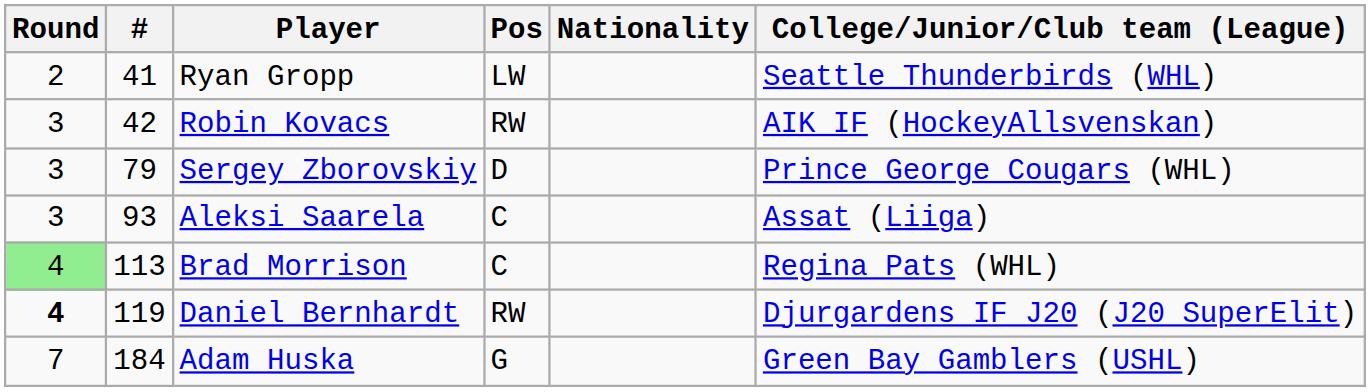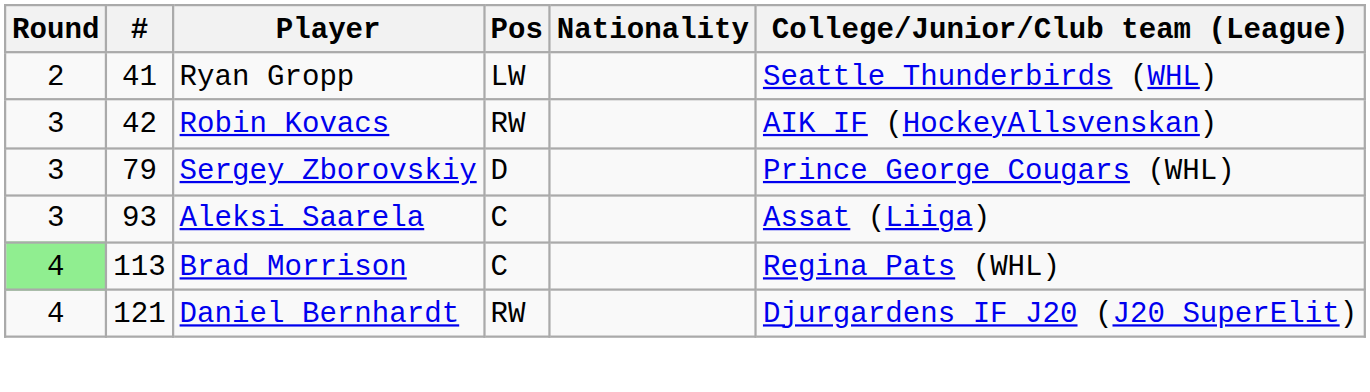 <table class="wikitable">
 <tr>
 <th>Round</th>
 <th>#</th>
 <th>Player</th>
 <th>Pos</th>
 <th>Nationality</th>
 <th>College/Junior/Club team (League)</th>
 </tr>
 <tr>
 <td style="text-align:center">2</td>
 <td style="text-align:center">41</td>
 <td>Ryan Gropp</td>
 <td>LW</td>
 <td></td>
 <td><a href='#'>Seattle Thunderbirds</a> (<a href='#'>WHL</a>)</td>
 </tr>
 <tr>
 <td style="text-align:center">3</td>
 <td style="text-align:center">42</td>
 <td><a href='#'>Robin Kovacs</a></td>
 <td>RW</td>
 <td></td>
 <td><a href='#'>AIK IF</a> (<a href='#'>HockeyAllsvenskan</a>)</td>
 </tr>
 <tr>
 <td style="text-align:center">3</td>
 <td style="text-align:center">79</td>
 <td><a href='#'>Sergey Zborovskiy</a></td>
 <td>D</td>
 <td></td>
 <td><a href='#'>Prince George Cougars</a> (WHL)</td>
 </tr>
 <tr>
 <td style="text-align:center">3</td>
 <td style="text-align:center">93</td>
 <td><a href='#'>Aleksi Saarela</a></td>
 <td>C</td>
 <td></td>
 <td><a href='#'>Assat</a> (<a href='#'>Liiga</a>)</td>
 </tr>
 <tr>
 <td style="background: lightgreen; text-align:center">4</td>
 <td style="text-align:center">113</td>
 <td><a href='#'>Brad Morrison</a></td>
 <td>C</td>
 <td></td>
 <td><a href='#'>Regina Pats</a> (WHL)</td>
 </tr>
 <tr>
-<td style="text-align:center"><strong>4</strong></td>
-<td style="text-align:center">119</td>
+<td style="text-align:center">4</td>
+<td style="text-align:center">121</td>
 <td><a href='#'>Daniel Bernhardt</a></td>
 <td>RW</td>
 <td></td>
 <td><a href='#'>Djurgardens IF J20</a> (<a href='#'>J20 SuperElit</a>)</td>
 </tr>
-<tr>
-<td style="text-align:center">7</td>
-<td style="text-align:center">184</td>
-<td><a href='#'>Adam Huska</a></td>
-<td>G</td>
-<td></td>
-<td><a href='#'>Green Bay Gamblers</a> (<a href='#'>USHL</a>)</td>
-</tr>
 </table>
